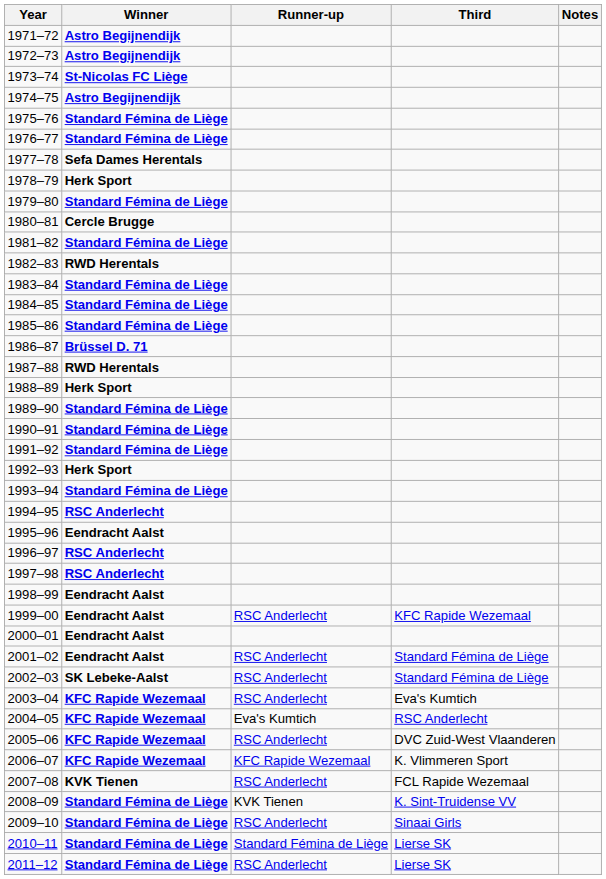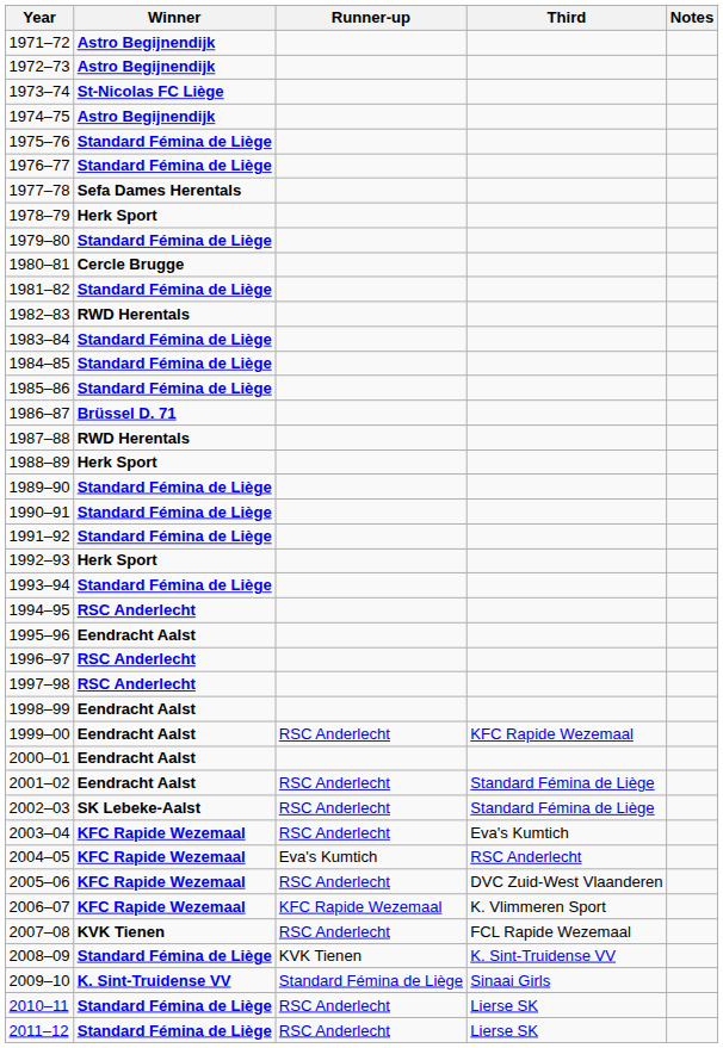 <table class="wikitable sortable" style="font-size:90%">
 <tr>
 <th>Year</th>
 <th>Winner</th>
 <th>Runner-up</th>
 <th>Third</th>
 <th>Notes</th>
 </tr>
 <tr>
 <td>1971–72</td>
 <td><strong><a href='#'>Astro Begijnendijk</a></strong></td>
 <td></td>
 <td></td>
 <td></td>
 </tr>
 <tr>
 <td>1972–73</td>
 <td><strong><a href='#'>Astro Begijnendijk</a></strong></td>
 <td></td>
 <td></td>
 <td></td>
 </tr>
 <tr>
 <td>1973–74</td>
 <td><strong><a href='#'>St-Nicolas FC Liège</a></strong></td>
 <td></td>
 <td></td>
 <td></td>
 </tr>
 <tr>
 <td>1974–75</td>
 <td><strong><a href='#'>Astro Begijnendijk</a></strong></td>
 <td></td>
 <td></td>
 <td></td>
 </tr>
 <tr>
 <td>1975–76</td>
 <td><strong><a href='#'>Standard Fémina de Liège</a></strong></td>
 <td></td>
 <td></td>
 <td></td>
 </tr>
 <tr>
 <td>1976–77</td>
 <td><strong><a href='#'>Standard Fémina de Liège</a></strong></td>
 <td></td>
 <td></td>
 <td></td>
 </tr>
 <tr>
 <td>1977–78</td>
 <td><strong>Sefa Dames Herentals</strong></td>
 <td></td>
 <td></td>
 <td></td>
 </tr>
 <tr>
 <td>1978–79</td>
 <td><strong>Herk Sport</strong></td>
 <td></td>
 <td></td>
 <td></td>
 </tr>
 <tr>
 <td>1979–80</td>
 <td><strong><a href='#'>Standard Fémina de Liège</a></strong></td>
 <td></td>
 <td></td>
 <td></td>
 </tr>
 <tr>
 <td>1980–81</td>
 <td><strong>Cercle Brugge</strong></td>
 <td></td>
 <td></td>
 <td></td>
 </tr>
 <tr>
 <td>1981–82</td>
 <td><strong><a href='#'>Standard Fémina de Liège</a></strong></td>
 <td></td>
 <td></td>
 <td></td>
 </tr>
 <tr>
 <td>1982–83</td>
 <td><strong>RWD Herentals</strong></td>
 <td></td>
 <td></td>
 <td></td>
 </tr>
 <tr>
 <td>1983–84</td>
 <td><strong><a href='#'>Standard Fémina de Liège</a></strong></td>
 <td></td>
 <td></td>
 <td></td>
 </tr>
 <tr>
 <td>1984–85</td>
 <td><strong><a href='#'>Standard Fémina de Liège</a></strong></td>
 <td></td>
 <td></td>
 <td></td>
 </tr>
 <tr>
 <td>1985–86</td>
 <td><strong><a href='#'>Standard Fémina de Liège</a></strong></td>
 <td></td>
 <td></td>
 <td></td>
 </tr>
 <tr>
 <td>1986–87</td>
 <td><strong><a href='#'>Brüssel D. 71</a></strong></td>
 <td></td>
 <td></td>
 <td></td>
 </tr>
 <tr>
 <td>1987–88</td>
 <td><strong>RWD Herentals</strong></td>
 <td></td>
 <td></td>
 <td></td>
 </tr>
 <tr>
 <td>1988–89</td>
 <td><strong>Herk Sport</strong></td>
 <td></td>
 <td></td>
 <td></td>
 </tr>
 <tr>
 <td>1989–90</td>
 <td><strong><a href='#'>Standard Fémina de Liège</a></strong></td>
 <td></td>
 <td></td>
 <td></td>
 </tr>
 <tr>
 <td>1990–91</td>
 <td><strong><a href='#'>Standard Fémina de Liège</a></strong></td>
 <td></td>
 <td></td>
 <td></td>
 </tr>
 <tr>
 <td>1991–92</td>
 <td><strong><a href='#'>Standard Fémina de Liège</a></strong></td>
 <td></td>
 <td></td>
 <td></td>
 </tr>
 <tr>
 <td>1992–93</td>
 <td><strong>Herk Sport</strong></td>
 <td></td>
 <td></td>
 <td></td>
 </tr>
 <tr>
 <td>1993–94</td>
 <td><strong><a href='#'>Standard Fémina de Liège</a></strong></td>
 <td></td>
 <td></td>
 <td></td>
 </tr>
 <tr>
 <td>1994–95</td>
 <td><strong><a href='#'>RSC Anderlecht</a></strong></td>
 <td></td>
 <td></td>
 <td></td>
 </tr>
 <tr>
 <td>1995–96</td>
 <td><strong>Eendracht Aalst</strong></td>
 <td></td>
 <td></td>
 <td></td>
 </tr>
 <tr>
 <td>1996–97</td>
 <td><strong><a href='#'>RSC Anderlecht</a></strong></td>
 <td></td>
 <td></td>
 <td></td>
 </tr>
 <tr>
 <td>1997–98</td>
 <td><strong><a href='#'>RSC Anderlecht</a></strong></td>
 <td></td>
 <td></td>
 <td></td>
 </tr>
 <tr>
 <td>1998–99</td>
 <td><strong>Eendracht Aalst</strong></td>
 <td></td>
 <td></td>
 <td></td>
 </tr>
 <tr>
 <td>1999–00</td>
 <td><strong>Eendracht Aalst</strong></td>
 <td><a href='#'>RSC Anderlecht</a></td>
 <td><a href='#'>KFC Rapide Wezemaal</a></td>
 <td></td>
 </tr>
 <tr>
 <td>2000–01</td>
 <td><strong>Eendracht Aalst</strong></td>
 <td></td>
 <td></td>
 <td></td>
 </tr>
 <tr>
 <td>2001–02</td>
 <td><strong>Eendracht Aalst</strong></td>
 <td><a href='#'>RSC Anderlecht</a></td>
 <td><a href='#'>Standard Fémina de Liège</a></td>
 <td></td>
 </tr>
 <tr>
 <td>2002–03</td>
 <td><strong>SK Lebeke-Aalst</strong></td>
 <td><a href='#'>RSC Anderlecht</a></td>
 <td><a href='#'>Standard Fémina de Liège</a></td>
 <td></td>
 </tr>
 <tr>
 <td>2003–04</td>
 <td><strong><a href='#'>KFC Rapide Wezemaal</a></strong></td>
 <td><a href='#'>RSC Anderlecht</a></td>
 <td>Eva's Kumtich</td>
 <td></td>
 </tr>
 <tr>
 <td>2004–05</td>
 <td><strong><a href='#'>KFC Rapide Wezemaal</a></strong></td>
 <td>Eva's Kumtich</td>
 <td><a href='#'>RSC Anderlecht</a></td>
 <td></td>
 </tr>
 <tr>
 <td>2005–06</td>
 <td><strong><a href='#'>KFC Rapide Wezemaal</a></strong></td>
 <td><a href='#'>RSC Anderlecht</a></td>
 <td>DVC Zuid-West Vlaanderen</td>
 <td></td>
 </tr>
 <tr>
 <td>2006–07</td>
 <td><strong><a href='#'>KFC Rapide Wezemaal</a></strong></td>
 <td><a href='#'>KFC Rapide Wezemaal</a></td>
 <td>K. Vlimmeren Sport</td>
 <td></td>
 </tr>
 <tr>
 <td>2007–08</td>
 <td><strong>KVK Tienen</strong></td>
 <td><a href='#'>RSC Anderlecht</a></td>
 <td>FCL Rapide Wezemaal</td>
 <td></td>
 </tr>
 <tr>
 <td>2008–09</td>
 <td><strong><a href='#'>Standard Fémina de Liège</a></strong></td>
 <td>KVK Tienen</td>
 <td><a href='#'>K. Sint-Truidense VV</a></td>
 <td></td>
 </tr>
 <tr>
 <td>2009–10</td>
-<td><strong><a href='#'>Standard Fémina de Liège</a></strong></td>
-<td><a href='#'>RSC Anderlecht</a></td>
+<td><strong><a href='#'>K. Sint-Truidense VV</a></strong></td>
+<td><a href='#'>Standard Fémina de Liège</a></td>
 <td><a href='#'>Sinaai Girls</a></td>
 <td></td>
 </tr>
 <tr>
 <td><a href='#'>2010–11</a></td>
 <td><strong><a href='#'>Standard Fémina de Liège</a></strong></td>
-<td><a href='#'>Standard Fémina de Liège</a></td>
+<td><a href='#'>RSC Anderlecht</a></td>
 <td><a href='#'>Lierse SK</a></td>
 <td></td>
 </tr>
 <tr>
 <td><a href='#'>2011–12</a></td>
 <td><strong><a href='#'>Standard Fémina de Liège</a></strong></td>
 <td><a href='#'>RSC Anderlecht</a></td>
 <td><a href='#'>Lierse SK</a></td>
 <td></td>
 </tr>
 </table>
